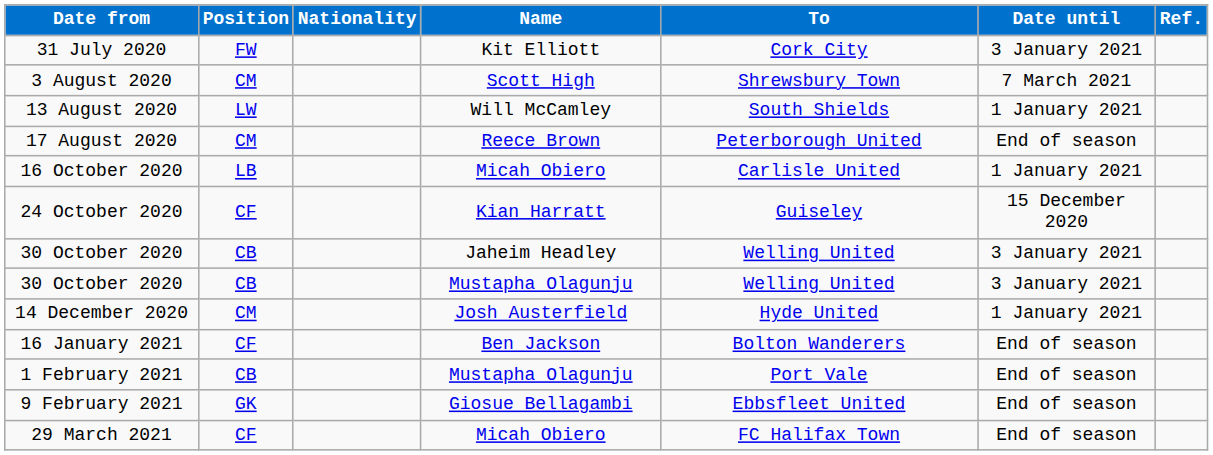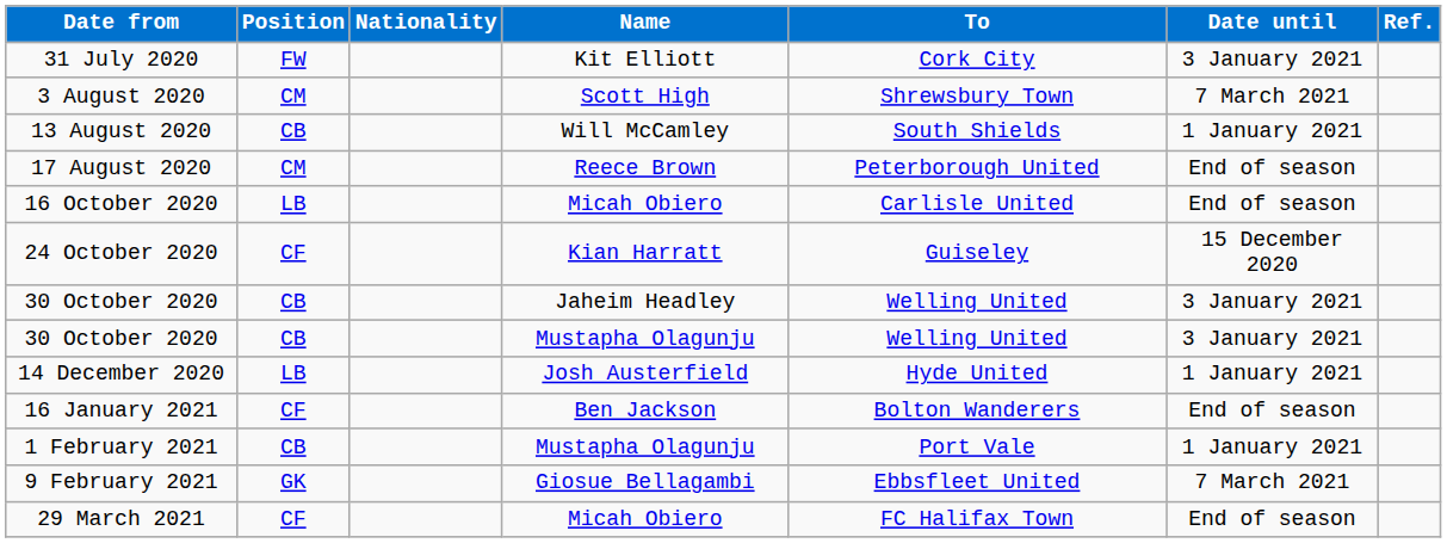 <table class="wikitable"  style="text-align:center; font-size:90%; ">
 <tr>
 <th style="background:#0072ce; color:#FFFFFF; width:120px;">Date from</th>
 <th style="background:#0072ce; color:#FFFFFF; width:50px;">Position</th>
 <th style="background:#0072ce; color:#FFFFFF; width:50px;">Nationality</th>
 <th style="background:#0072ce; color:#FFFFFF; width:150px;">Name</th>
 <th style="background:#0072ce; color:#FFFFFF; width:200px;">To</th>
 <th style="background:#0072ce; color:#FFFFFF; width:110px;">Date until</th>
 <th style="background:#0072ce; color:#FFFFFF; width:25px;">Ref.</th>
 </tr>
 <tr>
 <td>31 July 2020</td>
 <td><a href='#'>FW</a></td>
 <td></td>
 <td>Kit Elliott</td>
 <td> <a href='#'>Cork City</a></td>
 <td>3 January 2021</td>
 <td></td>
 </tr>
 <tr>
 <td>3 August 2020</td>
 <td><a href='#'>CM</a></td>
 <td></td>
 <td><a href='#'>Scott High</a></td>
 <td> <a href='#'>Shrewsbury Town</a></td>
 <td>7 March 2021</td>
 <td></td>
 </tr>
 <tr>
 <td>13 August 2020</td>
-<td><a href='#'>LW</a></td>
+<td><a href='#'>CB</a></td>
 <td></td>
 <td>Will McCamley</td>
 <td> <a href='#'>South Shields</a></td>
 <td>1 January 2021</td>
 <td></td>
 </tr>
 <tr>
 <td>17 August 2020</td>
 <td><a href='#'>CM</a></td>
 <td></td>
 <td><a href='#'>Reece Brown</a></td>
 <td> <a href='#'>Peterborough United</a></td>
 <td>End of season</td>
 <td></td>
 </tr>
 <tr>
 <td>16 October 2020</td>
 <td><a href='#'>LB</a></td>
 <td></td>
 <td><a href='#'>Micah Obiero</a></td>
 <td> <a href='#'>Carlisle United</a></td>
-<td>1 January 2021</td>
+<td>End of season</td>
 <td></td>
 </tr>
 <tr>
 <td>24 October 2020</td>
 <td><a href='#'>CF</a></td>
 <td></td>
 <td><a href='#'>Kian Harratt</a></td>
 <td> <a href='#'>Guiseley</a></td>
 <td>15 December 2020</td>
 <td></td>
 </tr>
 <tr>
 <td>30 October 2020</td>
 <td><a href='#'>CB</a></td>
 <td></td>
 <td>Jaheim Headley</td>
 <td> <a href='#'>Welling United</a></td>
 <td>3 January 2021</td>
 <td></td>
 </tr>
 <tr>
 <td>30 October 2020</td>
 <td><a href='#'>CB</a></td>
 <td></td>
 <td><a href='#'>Mustapha Olagunju</a></td>
 <td> <a href='#'>Welling United</a></td>
 <td>3 January 2021</td>
 <td></td>
 </tr>
 <tr>
 <td>14 December 2020</td>
-<td><a href='#'>CM</a></td>
+<td><a href='#'>LB</a></td>
 <td></td>
 <td><a href='#'>Josh Austerfield</a></td>
 <td> <a href='#'>Hyde United</a></td>
 <td>1 January 2021</td>
 <td></td>
 </tr>
 <tr>
 <td>16 January 2021</td>
 <td><a href='#'>CF</a></td>
 <td></td>
 <td><a href='#'>Ben Jackson</a></td>
 <td> <a href='#'>Bolton Wanderers</a></td>
 <td>End of season</td>
 <td></td>
 </tr>
 <tr>
 <td>1 February 2021</td>
 <td><a href='#'>CB</a></td>
 <td></td>
 <td><a href='#'>Mustapha Olagunju</a></td>
 <td> <a href='#'>Port Vale</a></td>
-<td>End of season</td>
+<td>1 January 2021</td>
 <td></td>
 </tr>
 <tr>
 <td>9 February 2021</td>
 <td><a href='#'>GK</a></td>
 <td></td>
 <td><a href='#'>Giosue Bellagambi</a></td>
 <td> <a href='#'>Ebbsfleet United</a></td>
-<td>End of season</td>
+<td>7 March 2021</td>
 <td></td>
 </tr>
 <tr>
 <td>29 March 2021</td>
 <td><a href='#'>CF</a></td>
 <td></td>
 <td><a href='#'>Micah Obiero</a></td>
 <td> <a href='#'>FC Halifax Town</a></td>
 <td>End of season</td>
 <td></td>
 </tr>
 </table>
